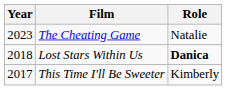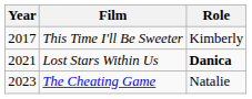 <table class="wikitable sortable">
 <tr>
 <th>Year</th>
 <th>Film</th>
 <th>Role</th>
 </tr>
 <tr>
+<td>2017</td>
+<td><em>This Time I'll Be Sweeter</em></td>
+<td>Kimberly</td>
+</tr>
+<tr>
+<td>2021</td>
+<td><em>Lost Stars Within Us</em></td>
+<td><strong>Danica</strong></td>
+</tr>
+<tr>
 <td>2023</td>
 <td><em><a href='#'>The Cheating Game</a></em></td>
 <td>Natalie</td>
 </tr>
-<tr>
-<td>2018</td>
-<td><em>Lost Stars Within Us</em></td>
-<td><strong>Danica</strong></td>
-</tr>
-<tr>
-<td>2017</td>
-<td><em>This Time I'll Be Sweeter</em></td>
-<td>Kimberly</td>
-</tr>
 </table>
